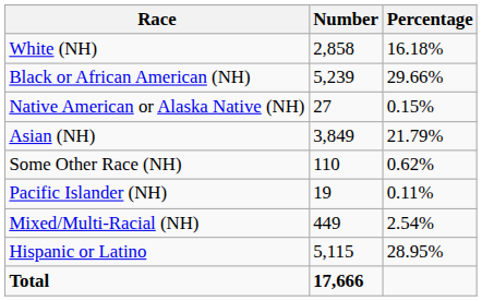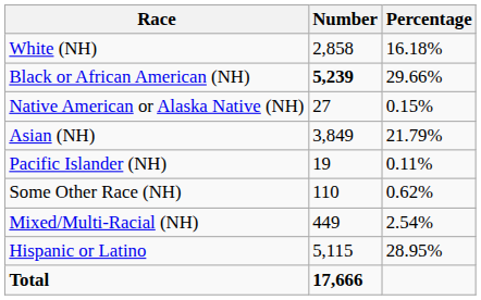 <table class="wikitable">
 <tr>
 <th>Race</th>
 <th>Number</th>
 <th>Percentage</th>
 </tr>
 <tr>
 <td><a href='#'>White</a> (NH)</td>
 <td>2,858</td>
 <td>16.18%</td>
 </tr>
 <tr>
 <td><a href='#'>Black or African American</a> (NH)</td>
-<td>5,239</td>
+<td><strong>5,239</strong></td>
 <td>29.66%</td>
 </tr>
 <tr>
 <td><a href='#'>Native American</a> or <a href='#'>Alaska Native</a> (NH)</td>
 <td>27</td>
 <td>0.15%</td>
 </tr>
 <tr>
 <td><a href='#'>Asian</a> (NH)</td>
 <td>3,849</td>
 <td>21.79%</td>
 </tr>
 <tr>
+<td><a href='#'>Pacific Islander</a> (NH)</td>
+<td>19</td>
+<td>0.11%</td>
+</tr>
+<tr>
 <td>Some Other Race (NH)</td>
 <td>110</td>
 <td>0.62%</td>
-</tr>
-<tr>
-<td><a href='#'>Pacific Islander</a> (NH)</td>
-<td>19</td>
-<td>0.11%</td>
 </tr>
 <tr>
 <td><a href='#'>Mixed/Multi-Racial</a> (NH)</td>
 <td>449</td>
 <td>2.54%</td>
 </tr>
 <tr>
 <td><a href='#'>Hispanic or Latino</a></td>
 <td>5,115</td>
 <td>28.95%</td>
 </tr>
 <tr>
 <td><strong>Total</strong></td>
 <td><strong>17,666</strong></td>
 <td></td>
 </tr>
 </table>
